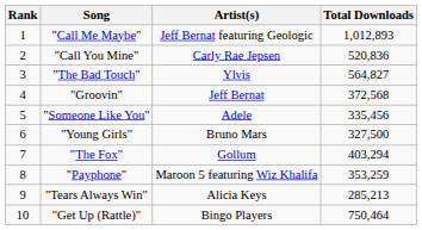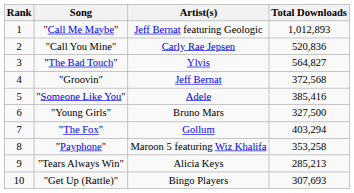 <table class="wikitable" style="text-align:center">
 <tr>
 <th>Rank</th>
 <th>Song</th>
 <th>Artist(s)</th>
 <th>Total Downloads</th>
 </tr>
 <tr>
 <td>1</td>
 <td>"<a href='#'>Call Me Maybe</a>"</td>
 <td><a href='#'>Jeff Bernat</a> featuring Geologic</td>
 <td>1,012,893</td>
 </tr>
 <tr>
 <td>2</td>
 <td>"Call You Mine"</td>
 <td><a href='#'>Carly Rae Jepsen</a></td>
 <td>520,836</td>
 </tr>
 <tr>
 <td>3</td>
 <td>"<a href='#'>The Bad Touch</a>"</td>
 <td><a href='#'>Ylvis</a></td>
 <td>564,827</td>
 </tr>
 <tr>
 <td>4</td>
 <td>"Groovin"</td>
 <td><a href='#'>Jeff Bernat</a></td>
 <td>372,568</td>
 </tr>
 <tr>
 <td>5</td>
 <td>"<a href='#'>Someone Like You</a>"</td>
 <td><a href='#'>Adele</a></td>
-<td>335,456</td>
+<td>385,416</td>
 </tr>
 <tr>
 <td>6</td>
 <td>"Young Girls"</td>
 <td>Bruno Mars</td>
 <td>327,500</td>
 </tr>
 <tr>
 <td>7</td>
 <td>"<a href='#'>The Fox</a>"</td>
 <td><a href='#'>Gollum</a></td>
 <td>403,294</td>
 </tr>
 <tr>
 <td>8</td>
 <td>"<a href='#'>Payphone</a>"</td>
 <td>Maroon 5 featuring <a href='#'>Wiz Khalifa</a></td>
-<td>353,259</td>
+<td>353,258</td>
 </tr>
 <tr>
 <td>9</td>
 <td>"Tears Always Win"</td>
 <td>Alicia Keys</td>
 <td>285,213</td>
 </tr>
 <tr>
 <td>10</td>
 <td>"Get Up (Rattle)"</td>
 <td>Bingo Players</td>
-<td>750,464</td>
+<td>307,693</td>
 </tr>
 </table>
